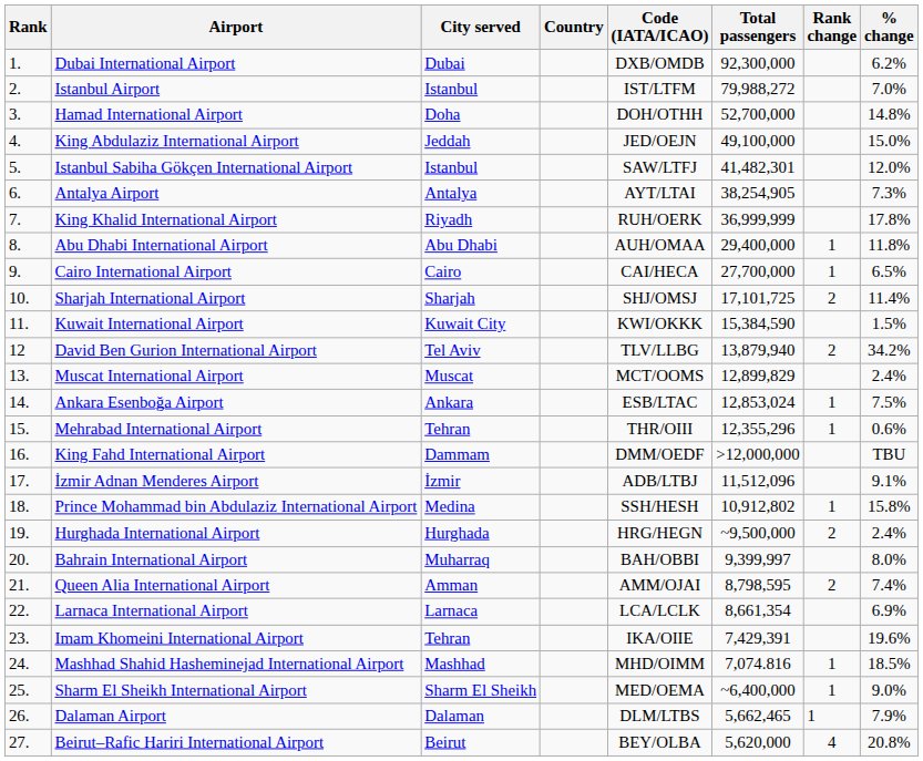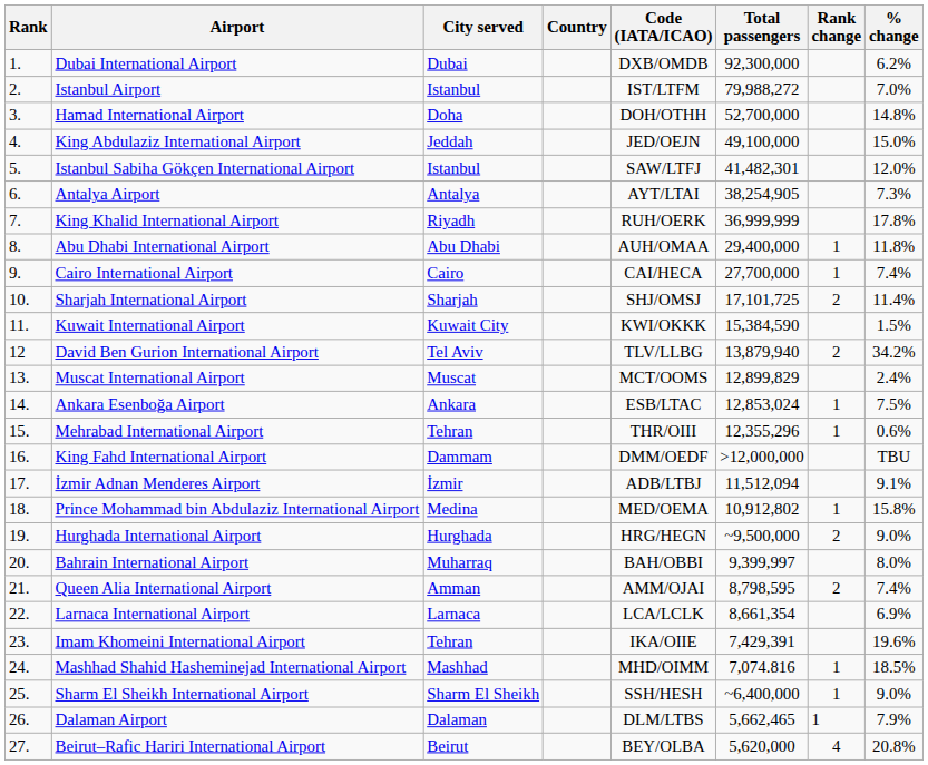 <table class="wikitable sortable"  width= align=>
 <tr style="background:lightgrey;">
 <th>Rank</th>
 <th>Airport</th>
 <th>City served</th>
 <th>Country</th>
 <th>Code<br>(IATA/ICAO)</th>
 <th>Total<br>passengers</th>
 <th>Rank<br>change</th>
 <th>%<br>change</th>
 </tr>
 <tr>
 <td>1.</td>
 <td><a href='#'>Dubai International Airport</a></td>
 <td><a href='#'>Dubai</a></td>
 <td></td>
 <td align=center>DXB/OMDB</td>
 <td align=center>92,300,000</td>
 <td data-sort-value=0; align=center></td>
 <td data-sort-value=6.2; align=center>6.2%</td>
 </tr>
 <tr>
 <td>2.</td>
 <td><a href='#'>Istanbul Airport</a></td>
 <td><a href='#'>Istanbul</a></td>
 <td></td>
 <td align=center>IST/LTFM</td>
 <td align=center>79,988,272</td>
 <td data-sort-value=0; align=center></td>
 <td data-sort-value=3.9; align=center>7.0%</td>
 </tr>
 <tr>
 <td>3.</td>
 <td><a href='#'>Hamad International Airport</a></td>
 <td><a href='#'>Doha</a></td>
 <td></td>
 <td align=center>DOH/OTHH</td>
 <td align=center>52,700,000</td>
 <td data-sort-value=0; align=center></td>
 <td data-sort-value=14.8; align=center>14.8%</td>
 </tr>
 <tr>
 <td>4.</td>
 <td><a href='#'>King Abdulaziz International Airport</a></td>
 <td><a href='#'>Jeddah</a></td>
 <td></td>
 <td align=center>JED/OEJN</td>
 <td align=center>49,100,000</td>
 <td data-sort-value=0; align=center></td>
 <td data-sort-value=15; align=center>15.0%</td>
 </tr>
 <tr>
 <td>5.</td>
 <td><a href='#'>Istanbul Sabiha Gökçen International Airport</a></td>
 <td><a href='#'>Istanbul</a></td>
 <td></td>
 <td align=center>SAW/LTFJ</td>
 <td align=center>41,482,301</td>
 <td data-sort-value=0; align=center></td>
 <td data-sort-value=12; align=center>12.0%</td>
 </tr>
 <tr>
 <td>6.</td>
 <td><a href='#'>Antalya Airport</a></td>
 <td><a href='#'>Antalya</a></td>
 <td></td>
 <td align=center>AYT/LTAI</td>
 <td align=center>38,254,905</td>
 <td data-sort-value=0;></td>
 <td data-sort-value=7.3; align=center>7.3%</td>
 </tr>
 <tr>
 <td>7.</td>
 <td><a href='#'>King Khalid International Airport</a></td>
 <td><a href='#'>Riyadh</a></td>
 <td></td>
 <td align=center>RUH/OERK</td>
 <td align=center>36,999,999</td>
 <td data-sort-value=0; align=center></td>
 <td data-sort-value=17.8; align=center>17.8%</td>
 </tr>
 <tr>
 <td>8.</td>
 <td><a href='#'>Abu Dhabi International Airport</a></td>
 <td><a href='#'>Abu Dhabi</a></td>
 <td></td>
 <td align=center>AUH/OMAA</td>
 <td align=center>29,400,000</td>
 <td data-sort-value=1; align=center>1</td>
 <td data-sort-value=12.8; align=center>11.8%</td>
 </tr>
 <tr>
 <td>9.</td>
 <td><a href='#'>Cairo International Airport</a></td>
 <td><a href='#'>Cairo</a></td>
 <td></td>
 <td align=center>CAI/HECA</td>
 <td align=center>27,700,000</td>
 <td data-sort-value=-1; align=center>1</td>
-<td data-sort-value=6.5; align=center>6.5%</td>
+<td data-sort-value=6.5; align=center>7.4%</td>
 </tr>
 <tr>
 <td>10.</td>
 <td><a href='#'>Sharjah International Airport</a></td>
 <td><a href='#'>Sharjah</a></td>
 <td></td>
 <td align=center>SHJ/OMSJ</td>
 <td align=center>17,101,725</td>
 <td data-sort-value=2; align=center>2</td>
 <td data-sort-value=11.4; align=center>11.4%</td>
 </tr>
 <tr>
 <td>11.</td>
 <td><a href='#'>Kuwait International Airport</a></td>
 <td><a href='#'>Kuwait City</a></td>
 <td></td>
 <td align=center>KWI/OKKK</td>
 <td align=center>15,384,590</td>
 <td data-sort-value=0; align=center></td>
 <td data-sort-value=-1.5; align=center>1.5%</td>
 </tr>
 <tr>
 <td>12</td>
 <td><a href='#'>David Ben Gurion International Airport</a></td>
 <td><a href='#'>Tel Aviv</a></td>
 <td></td>
 <td align=center>TLV/LLBG</td>
 <td align=center>13,879,940</td>
 <td data-sort-value=-2; align=center>2</td>
 <td data-sort-value=-34.2; align=center>34.2%</td>
 </tr>
 <tr>
 <td>13.</td>
 <td><a href='#'>Muscat International Airport</a></td>
 <td><a href='#'>Muscat</a></td>
 <td></td>
 <td align=center>MCT/OOMS</td>
 <td align=center>12,899,829</td>
 <td data-sort-value=0; align=center></td>
 <td data-sort-value=2.4; align=center>2.4%</td>
 </tr>
 <tr>
 <td>14.</td>
 <td><a href='#'>Ankara Esenboğa Airport</a></td>
 <td><a href='#'>Ankara</a></td>
 <td></td>
 <td align=center>ESB/LTAC</td>
 <td align=center>12,853,024</td>
 <td data-sort-value=1; align=center>1</td>
 <td data-sort-value=7.5; align=center>7.5%</td>
 </tr>
 <tr>
 <td>15.</td>
 <td><a href='#'>Mehrabad International Airport</a></td>
 <td><a href='#'>Tehran</a></td>
 <td></td>
 <td align=center>THR/OIII</td>
 <td align=center>12,355,296</td>
 <td data-sort-value=-1; align=center>1</td>
 <td data-sort-value=0; align=center>0.6%</td>
 </tr>
 <tr>
 <td>16.</td>
 <td><a href='#'>King Fahd International Airport</a></td>
 <td><a href='#'>Dammam</a></td>
 <td></td>
 <td align=center>DMM/OEDF</td>
 <td align=center>>12,000,000</td>
 <td data-sort-value=0; align=center></td>
 <td data-sort-value=0; align=center> TBU</td>
 </tr>
 <tr>
 <td>17.</td>
 <td><a href='#'>İzmir Adnan Menderes Airport</a></td>
 <td><a href='#'>İzmir</a></td>
 <td></td>
 <td align=center>ADB/LTBJ</td>
-<td align=center>11,512,096</td>
+<td align=center>11,512,094</td>
 <td data-sort-value=0; align=center></td>
 <td data-sort-value=9.1; align=center>9.1%</td>
 </tr>
 <tr>
 <td>18.</td>
 <td><a href='#'>Prince Mohammad bin Abdulaziz International Airport</a></td>
 <td><a href='#'>Medina</a></td>
 <td></td>
-<td align=center>SSH/HESH</td>
+<td align=center>MED/OEMA</td>
 <td align=center>10,912,802</td>
 <td data-sort-value=1; align=center>1</td>
 <td data-sort-value=15.8; align=center>15.8%</td>
 </tr>
 <tr>
 <td>19.</td>
 <td><a href='#'>Hurghada International Airport</a></td>
 <td><a href='#'>Hurghada</a></td>
 <td></td>
 <td align=center>HRG/HEGN</td>
 <td align=center>~9,500,000</td>
 <td data-sort-value=0; align=center>2</td>
-<td data-sort-value=9; align=center>2.4%</td>
+<td data-sort-value=9; align=center>9.0%</td>
 </tr>
 <tr>
 <td>20.</td>
 <td><a href='#'>Bahrain International Airport</a></td>
 <td><a href='#'>Muharraq</a></td>
 <td></td>
 <td align=center>BAH/OBBI</td>
 <td align=center>9,399,997</td>
 <td data-sort-value=0; align=center></td>
 <td data-sort-value=8; align=center>8.0%</td>
 </tr>
 <tr>
 <td>21.</td>
 <td><a href='#'>Queen Alia International Airport</a></td>
 <td><a href='#'>Amman</a></td>
 <td></td>
 <td align=center>AMM/OJAI</td>
 <td align=center>8,798,595</td>
 <td data-sort-value=-2; align=center>2</td>
 <td data-sort-value=7.4; align=center>7.4%</td>
 </tr>
 <tr>
 <td>22.</td>
 <td><a href='#'>Larnaca International Airport</a></td>
 <td><a href='#'>Larnaca</a></td>
 <td></td>
 <td align=center>LCA/LCLK</td>
 <td align=center>8,661,354</td>
 <td data-sort-value=0; align=center></td>
 <td data-sort-value=6.9; align=center>6.9%</td>
 </tr>
 <tr>
 <td>23.</td>
 <td><a href='#'>Imam Khomeini International Airport</a></td>
 <td><a href='#'>Tehran</a></td>
 <td></td>
 <td align=center>IKA/OIIE</td>
 <td align=center>7,429,391</td>
 <td data-sort-value=0; align=center></td>
 <td data-sort-value=19.6; align=center>19.6%</td>
 </tr>
 <tr>
 <td>24.</td>
 <td><a href='#'>Mashhad Shahid Hasheminejad International Airport</a></td>
 <td><a href='#'>Mashhad</a></td>
 <td></td>
 <td align=center>MHD/OIMM</td>
 <td align=center>7,074.816</td>
 <td data-sort-value=1; align=center>1</td>
 <td data-sort-value=0; align=center>18.5%</td>
 </tr>
 <tr>
 <td>25.</td>
 <td><a href='#'>Sharm El Sheikh International Airport</a></td>
 <td><a href='#'>Sharm El Sheikh</a></td>
 <td></td>
-<td align=center>MED/OEMA</td>
+<td align=center>SSH/HESH</td>
 <td align=center>~6,400,000</td>
 <td data-sort-value=1; align=center>1</td>
 <td data-sort-value=9; align=center>9.0%</td>
 </tr>
 <tr>
 <td>26.</td>
 <td><a href='#'>Dalaman Airport</a></td>
 <td><a href='#'>Dalaman</a></td>
 <td></td>
 <td align=center>DLM/LTBS</td>
 <td align=center>5,662,465</td>
 <td data-sort-value=1;>1</td>
 <td data-sort-value=7.9; align=center>7.9%</td>
 </tr>
 <tr>
 <td>27.</td>
 <td><a href='#'>Beirut–Rafic Hariri International Airport</a></td>
 <td><a href='#'>Beirut</a></td>
 <td></td>
 <td align=center>BEY/OLBA</td>
 <td align=center>5,620,000</td>
 <td data-sort-value=-4; align=center>4</td>
 <td data-sort-value=-20.8; align=center>20.8%</td>
 </tr>
 </table>
